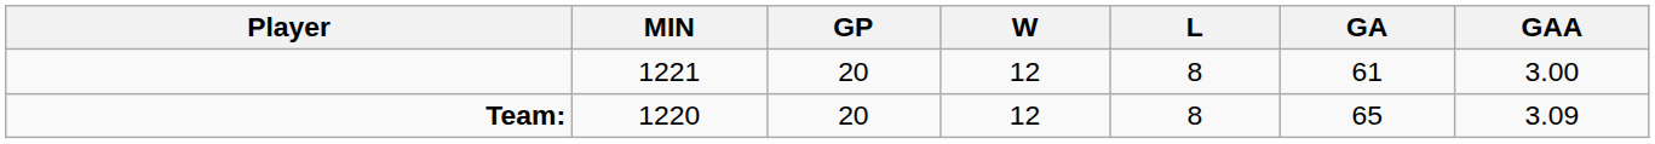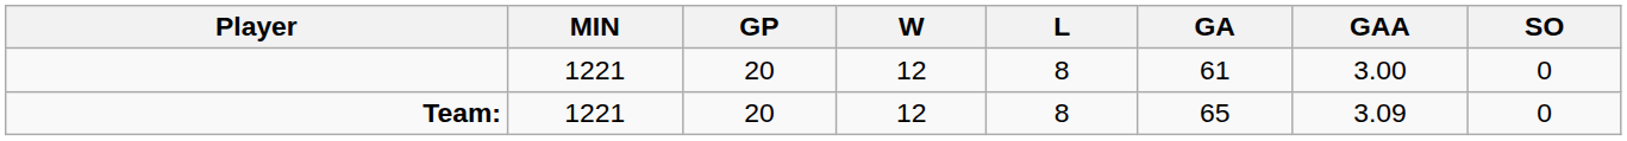 <table class="wikitable sortable" width="60%">
 <tr>
 <th bgcolor="#DDDDFF" width="10%">Player</th>
 <th width="3%" bgcolor="#DDDDFF" title="Minutes played">MIN</th>
 <th width="3%" bgcolor="#DDDDFF" title="Games played in">GP</th>
 <th width="3%" bgcolor="#DDDDFF" title="Games played in">W</th>
 <th width="3%" bgcolor="#DDDDFF"title="Games played in">L</th>
 <th width="3%" bgcolor="#DDDDFF" title="Goals against">GA</th>
 <th width="3%" bgcolor="#DDDDFF" title="Goals against average">GAA</th>
+<th width="3%" bgcolor="#DDDDFF" title="Shut-outs">SO</th>
 </tr>
 <tr align="center">
 <td align="right"></td>
 <td>1221</td>
 <td>20</td>
 <td>12</td>
 <td>8</td>
 <td>61</td>
 <td>3.00</td>
+<td>0</td>
 </tr>
 <tr align="center">
 <td align="right"><strong>Team:</strong></td>
-<td>1220</td>
+<td>1221</td>
 <td>20</td>
 <td>12</td>
 <td>8</td>
 <td>65</td>
 <td>3.09</td>
+<td>0</td>
 </tr>
 </table>
